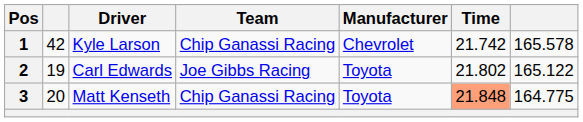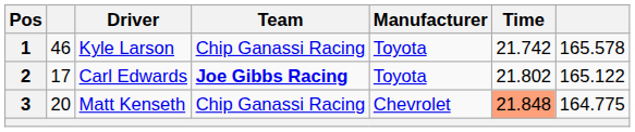 <table class="wikitable" style="font-size:95%">
 <tr>
 <th>Pos</th>
 <th></th>
 <th>Driver</th>
 <th>Team</th>
 <th>Manufacturer</th>
 <th>Time</th>
 <th></th>
 </tr>
 <tr>
 <th>1</th>
-<td>42</td>
+<td>46</td>
 <td><a href='#'>Kyle Larson</a></td>
 <td><a href='#'>Chip Ganassi Racing</a></td>
-<td><a href='#'>Chevrolet</a></td>
+<td><a href='#'>Toyota</a></td>
 <td>21.742</td>
 <td>165.578</td>
 </tr>
 <tr>
 <th>2</th>
-<td>19</td>
+<td>17</td>
 <td><a href='#'>Carl Edwards</a></td>
-<td><a href='#'>Joe Gibbs Racing</a></td>
+<td><strong><a href='#'>Joe Gibbs Racing</a></strong></td>
 <td><a href='#'>Toyota</a></td>
 <td>21.802</td>
 <td>165.122</td>
 </tr>
 <tr>
 <th>3</th>
 <td>20</td>
 <td><a href='#'>Matt Kenseth</a></td>
 <td><a href='#'>Chip Ganassi Racing</a></td>
-<td><a href='#'>Toyota</a></td>
+<td><a href='#'>Chevrolet</a></td>
 <td style="background: lightsalmon;">21.848</td>
 <td>164.775</td>
 </tr>
 <tr>
 <th colspan="7"></th>
 </tr>
 </table>
